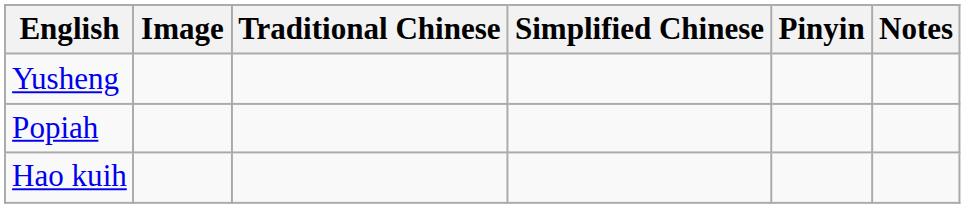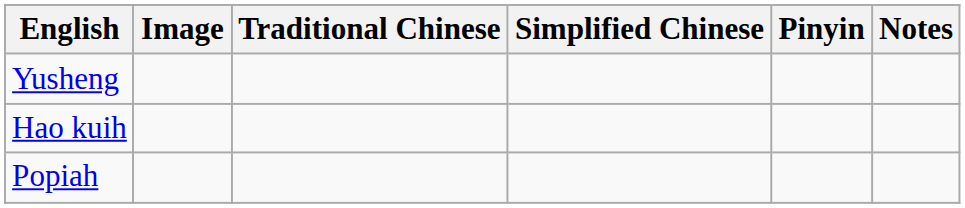 <table class="wikitable">
 <tr>
 <th>English</th>
 <th>Image</th>
 <th>Traditional Chinese</th>
 <th>Simplified Chinese</th>
 <th>Pinyin</th>
 <th>Notes</th>
 </tr>
 <tr>
 <td><a href='#'>Yusheng</a></td>
 <td></td>
 <td></td>
 <td></td>
 <td></td>
 <td></td>
 </tr>
 <tr>
+<td><a href='#'>Hao kuih</a></td>
+<td></td>
+<td></td>
+<td></td>
+<td></td>
+<td></td>
+</tr>
+<tr>
 <td><a href='#'>Popiah</a></td>
 <td></td>
 <td></td>
 <td></td>
 <td></td>
 <td></td>
 </tr>
-<tr>
-<td><a href='#'>Hao kuih</a></td>
-<td></td>
-<td></td>
-<td></td>
-<td></td>
-<td></td>
-</tr>
 </table>
